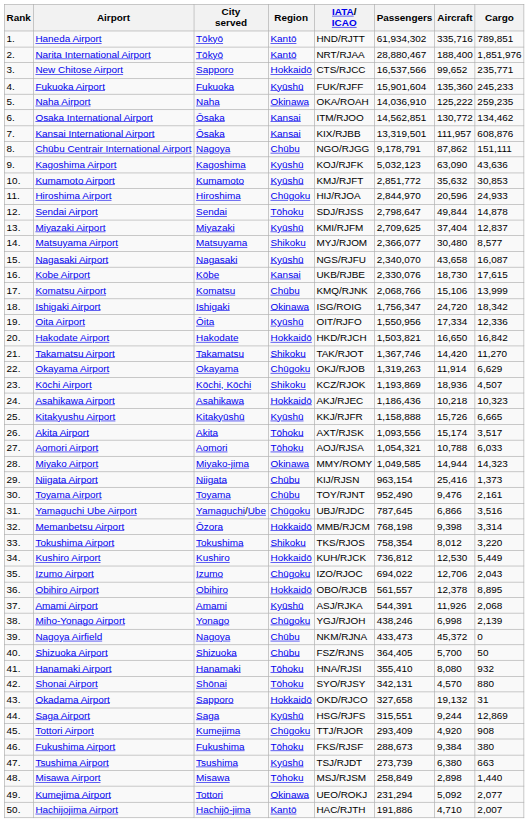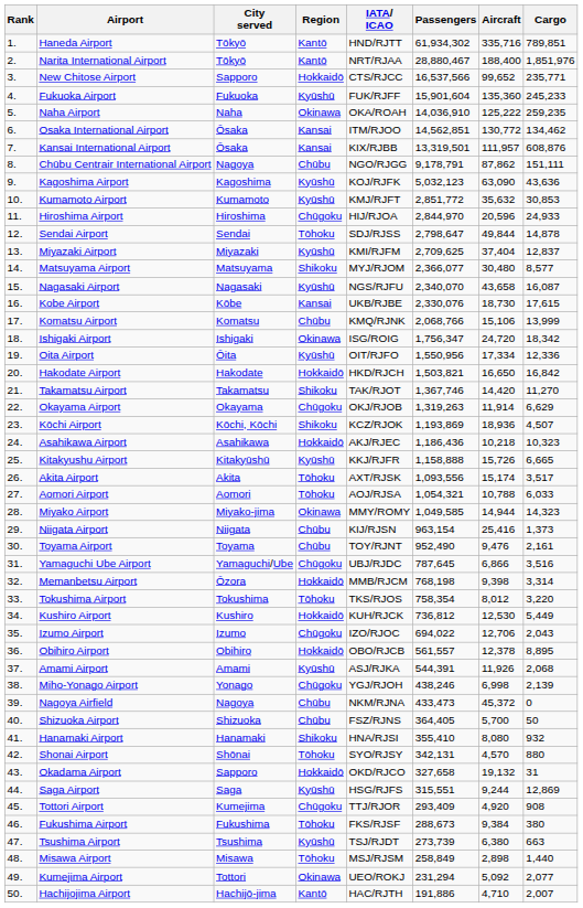 <table class="wikitable sortable">
 <tr>
 <th>Rank</th>
 <th>Airport</th>
 <th>City<br>served</th>
 <th>Region</th>
 <th><a href='#'>IATA</a>/<br><a href='#'>ICAO</a></th>
 <th>Passengers</th>
 <th>Aircraft</th>
 <th>Cargo</th>
 </tr>
 <tr>
 <td>1.</td>
 <td><a href='#'>Haneda Airport</a></td>
 <td><a href='#'>Tōkyō</a></td>
 <td><a href='#'>Kantō</a></td>
 <td>HND/RJTT</td>
 <td>61,934,302</td>
 <td>335,716</td>
 <td>789,851</td>
 </tr>
 <tr>
 <td>2.</td>
 <td><a href='#'>Narita International Airport</a></td>
 <td><a href='#'>Tōkyō</a></td>
 <td><a href='#'>Kantō</a></td>
 <td>NRT/RJAA</td>
 <td>28,880,467</td>
 <td>188,400</td>
 <td>1,851,976</td>
 </tr>
 <tr>
 <td>3.</td>
 <td><a href='#'>New Chitose Airport</a></td>
 <td><a href='#'>Sapporo</a></td>
 <td><a href='#'>Hokkaidō</a></td>
 <td>CTS/RJCC</td>
 <td>16,537,566</td>
 <td>99,652</td>
 <td>235,771</td>
 </tr>
 <tr>
 <td>4.</td>
 <td><a href='#'>Fukuoka Airport</a></td>
 <td><a href='#'>Fukuoka</a></td>
 <td><a href='#'>Kyūshū</a></td>
 <td>FUK/RJFF</td>
 <td>15,901,604</td>
 <td>135,360</td>
 <td>245,233</td>
 </tr>
 <tr>
 <td>5.</td>
 <td><a href='#'>Naha Airport</a></td>
 <td><a href='#'>Naha</a></td>
 <td><a href='#'>Okinawa</a></td>
 <td>OKA/ROAH</td>
 <td>14,036,910</td>
 <td>125,222</td>
 <td>259,235</td>
 </tr>
 <tr>
 <td>6.</td>
 <td><a href='#'>Osaka International Airport</a></td>
 <td><a href='#'>Ōsaka</a></td>
 <td><a href='#'>Kansai</a></td>
 <td>ITM/RJOO</td>
 <td>14,562,851</td>
 <td>130,772</td>
 <td>134,462</td>
 </tr>
 <tr>
 <td>7.</td>
 <td><a href='#'>Kansai International Airport</a></td>
 <td><a href='#'>Ōsaka</a></td>
 <td><a href='#'>Kansai</a></td>
 <td>KIX/RJBB</td>
 <td>13,319,501</td>
 <td>111,957</td>
 <td>608,876</td>
 </tr>
 <tr>
 <td>8.</td>
 <td><a href='#'>Chūbu Centrair International Airport</a></td>
 <td><a href='#'>Nagoya</a></td>
 <td><a href='#'>Chūbu</a></td>
 <td>NGO/RJGG</td>
 <td>9,178,791</td>
 <td>87,862</td>
 <td>151,111</td>
 </tr>
 <tr>
 <td>9.</td>
 <td><a href='#'>Kagoshima Airport</a></td>
 <td><a href='#'>Kagoshima</a></td>
 <td><a href='#'>Kyūshū</a></td>
 <td>KOJ/RJFK</td>
 <td>5,032,123</td>
 <td>63,090</td>
 <td>43,636</td>
 </tr>
 <tr>
 <td>10.</td>
 <td><a href='#'>Kumamoto Airport</a></td>
 <td><a href='#'>Kumamoto</a></td>
 <td><a href='#'>Kyūshū</a></td>
 <td>KMJ/RJFT</td>
 <td>2,851,772</td>
 <td>35,632</td>
 <td>30,853</td>
 </tr>
 <tr>
 <td>11.</td>
 <td><a href='#'>Hiroshima Airport</a></td>
 <td><a href='#'>Hiroshima</a></td>
 <td><a href='#'>Chūgoku</a></td>
 <td>HIJ/RJOA</td>
 <td>2,844,970</td>
 <td>20,596</td>
 <td>24,933</td>
 </tr>
 <tr>
 <td>12.</td>
 <td><a href='#'>Sendai Airport</a></td>
 <td><a href='#'>Sendai</a></td>
 <td><a href='#'>Tōhoku</a></td>
 <td>SDJ/RJSS</td>
 <td>2,798,647</td>
 <td>49,844</td>
 <td>14,878</td>
 </tr>
 <tr>
 <td>13.</td>
 <td><a href='#'>Miyazaki Airport</a></td>
 <td><a href='#'>Miyazaki</a></td>
 <td><a href='#'>Kyūshū</a></td>
 <td>KMI/RJFM</td>
 <td>2,709,625</td>
 <td>37,404</td>
 <td>12,837</td>
 </tr>
 <tr>
 <td>14.</td>
 <td><a href='#'>Matsuyama Airport</a></td>
 <td><a href='#'>Matsuyama</a></td>
 <td><a href='#'>Shikoku</a></td>
 <td>MYJ/RJOM</td>
 <td>2,366,077</td>
 <td>30,480</td>
 <td>8,577</td>
 </tr>
 <tr>
 <td>15.</td>
 <td><a href='#'>Nagasaki Airport</a></td>
 <td><a href='#'>Nagasaki</a></td>
 <td><a href='#'>Kyūshū</a></td>
 <td>NGS/RJFU</td>
 <td>2,340,070</td>
 <td>43,658</td>
 <td>16,087</td>
 </tr>
 <tr>
 <td>16.</td>
 <td><a href='#'>Kobe Airport</a></td>
 <td><a href='#'>Kōbe</a></td>
 <td><a href='#'>Kansai</a></td>
 <td>UKB/RJBE</td>
 <td>2,330,076</td>
 <td>18,730</td>
 <td>17,615</td>
 </tr>
 <tr>
 <td>17.</td>
 <td><a href='#'>Komatsu Airport</a></td>
 <td><a href='#'>Komatsu</a></td>
 <td><a href='#'>Chūbu</a></td>
 <td>KMQ/RJNK</td>
 <td>2,068,766</td>
 <td>15,106</td>
 <td>13,999</td>
 </tr>
 <tr>
 <td>18.</td>
 <td><a href='#'>Ishigaki Airport</a></td>
 <td><a href='#'>Ishigaki</a></td>
 <td><a href='#'>Okinawa</a></td>
 <td>ISG/ROIG</td>
 <td>1,756,347</td>
 <td>24,720</td>
 <td>18,342</td>
 </tr>
 <tr>
 <td>19.</td>
 <td><a href='#'>Oita Airport</a></td>
 <td><a href='#'>Ōita</a></td>
 <td><a href='#'>Kyūshū</a></td>
 <td>OIT/RJFO</td>
 <td>1,550,956</td>
 <td>17,334</td>
 <td>12,336</td>
 </tr>
 <tr>
 <td>20.</td>
 <td><a href='#'>Hakodate Airport</a></td>
 <td><a href='#'>Hakodate</a></td>
 <td><a href='#'>Hokkaidō</a></td>
 <td>HKD/RJCH</td>
 <td>1,503,821</td>
 <td>16,650</td>
 <td>16,842</td>
 </tr>
 <tr>
 <td>21.</td>
 <td><a href='#'>Takamatsu Airport</a></td>
 <td><a href='#'>Takamatsu</a></td>
 <td><a href='#'>Shikoku</a></td>
 <td>TAK/RJOT</td>
 <td>1,367,746</td>
 <td>14,420</td>
 <td>11,270</td>
 </tr>
 <tr>
 <td>22.</td>
 <td><a href='#'>Okayama Airport</a></td>
 <td><a href='#'>Okayama</a></td>
 <td><a href='#'>Chūgoku</a></td>
 <td>OKJ/RJOB</td>
 <td>1,319,263</td>
 <td>11,914</td>
 <td>6,629</td>
 </tr>
 <tr>
 <td>23.</td>
 <td><a href='#'>Kōchi Airport</a></td>
 <td><a href='#'>Kōchi, Kōchi</a></td>
 <td><a href='#'>Shikoku</a></td>
 <td>KCZ/RJOK</td>
 <td>1,193,869</td>
 <td>18,936</td>
 <td>4,507</td>
 </tr>
 <tr>
 <td>24.</td>
 <td><a href='#'>Asahikawa Airport</a></td>
 <td><a href='#'>Asahikawa</a></td>
 <td><a href='#'>Hokkaidō</a></td>
 <td>AKJ/RJEC</td>
 <td>1,186,436</td>
 <td>10,218</td>
 <td>10,323</td>
 </tr>
 <tr>
 <td>25.</td>
 <td><a href='#'>Kitakyushu Airport</a></td>
 <td><a href='#'>Kitakyūshū</a></td>
 <td><a href='#'>Kyūshū</a></td>
 <td>KKJ/RJFR</td>
 <td>1,158,888</td>
 <td>15,726</td>
 <td>6,665</td>
 </tr>
 <tr>
 <td>26.</td>
 <td><a href='#'>Akita Airport</a></td>
 <td><a href='#'>Akita</a></td>
 <td><a href='#'>Tōhoku</a></td>
 <td>AXT/RJSK</td>
 <td>1,093,556</td>
 <td>15,174</td>
 <td>3,517</td>
 </tr>
 <tr>
 <td>27.</td>
 <td><a href='#'>Aomori Airport</a></td>
 <td><a href='#'>Aomori</a></td>
 <td><a href='#'>Tōhoku</a></td>
 <td>AOJ/RJSA</td>
 <td>1,054,321</td>
 <td>10,788</td>
 <td>6,033</td>
 </tr>
 <tr>
 <td>28.</td>
 <td><a href='#'>Miyako Airport</a></td>
 <td><a href='#'>Miyako-jima</a></td>
 <td><a href='#'>Okinawa</a></td>
 <td>MMY/ROMY</td>
 <td>1,049,585</td>
 <td>14,944</td>
 <td>14,323</td>
 </tr>
 <tr>
 <td>29.</td>
 <td><a href='#'>Niigata Airport</a></td>
 <td><a href='#'>Niigata</a></td>
 <td><a href='#'>Chūbu</a></td>
 <td>KIJ/RJSN</td>
 <td>963,154</td>
 <td>25,416</td>
 <td>1,373</td>
 </tr>
 <tr>
 <td>30.</td>
 <td><a href='#'>Toyama Airport</a></td>
 <td><a href='#'>Toyama</a></td>
 <td><a href='#'>Chūbu</a></td>
 <td>TOY/RJNT</td>
 <td>952,490</td>
 <td>9,476</td>
 <td>2,161</td>
 </tr>
 <tr>
 <td>31.</td>
 <td><a href='#'>Yamaguchi Ube Airport</a></td>
 <td><a href='#'>Yamaguchi</a>/<a href='#'>Ube</a></td>
 <td><a href='#'>Chūgoku</a></td>
 <td>UBJ/RJDC</td>
 <td>787,645</td>
 <td>6,866</td>
 <td>3,516</td>
 </tr>
 <tr>
 <td>32.</td>
 <td><a href='#'>Memanbetsu Airport</a></td>
 <td><a href='#'>Ōzora</a></td>
 <td><a href='#'>Hokkaidō</a></td>
 <td>MMB/RJCM</td>
 <td>768,198</td>
 <td>9,398</td>
 <td>3,314</td>
 </tr>
 <tr>
 <td>33.</td>
 <td><a href='#'>Tokushima Airport</a></td>
 <td><a href='#'>Tokushima</a></td>
-<td><a href='#'>Shikoku</a></td>
+<td><a href='#'>Tōhoku</a></td>
 <td>TKS/RJOS</td>
 <td>758,354</td>
 <td>8,012</td>
 <td>3,220</td>
 </tr>
 <tr>
 <td>34.</td>
 <td><a href='#'>Kushiro Airport</a></td>
 <td><a href='#'>Kushiro</a></td>
 <td><a href='#'>Hokkaidō</a></td>
 <td>KUH/RJCK</td>
 <td>736,812</td>
 <td>12,530</td>
 <td>5,449</td>
 </tr>
 <tr>
 <td>35.</td>
 <td><a href='#'>Izumo Airport</a></td>
 <td><a href='#'>Izumo</a></td>
 <td><a href='#'>Chūgoku</a></td>
 <td>IZO/RJOC</td>
 <td>694,022</td>
 <td>12,706</td>
 <td>2,043</td>
 </tr>
 <tr>
 <td>36.</td>
 <td><a href='#'>Obihiro Airport</a></td>
 <td><a href='#'>Obihiro</a></td>
 <td><a href='#'>Hokkaidō</a></td>
 <td>OBO/RJCB</td>
 <td>561,557</td>
 <td>12,378</td>
 <td>8,895</td>
 </tr>
 <tr>
 <td>37.</td>
 <td><a href='#'>Amami Airport</a></td>
 <td><a href='#'>Amami</a></td>
 <td><a href='#'>Kyūshū</a></td>
 <td>ASJ/RJKA</td>
 <td>544,391</td>
 <td>11,926</td>
 <td>2,068</td>
 </tr>
 <tr>
 <td>38.</td>
 <td><a href='#'>Miho-Yonago Airport</a></td>
 <td><a href='#'>Yonago</a></td>
 <td><a href='#'>Chūgoku</a></td>
 <td>YGJ/RJOH</td>
 <td>438,246</td>
 <td>6,998</td>
 <td>2,139</td>
 </tr>
 <tr>
 <td>39.</td>
 <td><a href='#'>Nagoya Airfield</a></td>
 <td><a href='#'>Nagoya</a></td>
 <td><a href='#'>Chūbu</a></td>
 <td>NKM/RJNA</td>
 <td>433,473</td>
 <td>45,372</td>
 <td>0</td>
 </tr>
 <tr>
 <td>40.</td>
 <td><a href='#'>Shizuoka Airport</a></td>
 <td><a href='#'>Shizuoka</a></td>
 <td><a href='#'>Chūbu</a></td>
 <td>FSZ/RJNS</td>
 <td>364,405</td>
 <td>5,700</td>
 <td>50</td>
 </tr>
 <tr>
 <td>41.</td>
 <td><a href='#'>Hanamaki Airport</a></td>
 <td><a href='#'>Hanamaki</a></td>
-<td><a href='#'>Tōhoku</a></td>
+<td><a href='#'>Shikoku</a></td>
 <td>HNA/RJSI</td>
 <td>355,410</td>
 <td>8,080</td>
 <td>932</td>
 </tr>
 <tr>
 <td>42.</td>
 <td><a href='#'>Shonai Airport</a></td>
 <td><a href='#'>Shōnai</a></td>
 <td><a href='#'>Tōhoku</a></td>
 <td>SYO/RJSY</td>
 <td>342,131</td>
 <td>4,570</td>
 <td>880</td>
 </tr>
 <tr>
 <td>43.</td>
 <td><a href='#'>Okadama Airport</a></td>
 <td><a href='#'>Sapporo</a></td>
 <td><a href='#'>Hokkaidō</a></td>
 <td>OKD/RJCO</td>
 <td>327,658</td>
 <td>19,132</td>
 <td>31</td>
 </tr>
 <tr>
 <td>44.</td>
 <td><a href='#'>Saga Airport</a></td>
 <td><a href='#'>Saga</a></td>
 <td><a href='#'>Kyūshū</a></td>
 <td>HSG/RJFS</td>
 <td>315,551</td>
 <td>9,244</td>
 <td>12,869</td>
 </tr>
 <tr>
 <td>45.</td>
 <td><a href='#'>Tottori Airport</a></td>
 <td><a href='#'>Kumejima</a></td>
 <td><a href='#'>Chūgoku</a></td>
 <td>TTJ/RJOR</td>
 <td>293,409</td>
 <td>4,920</td>
 <td>908</td>
 </tr>
 <tr>
 <td>46.</td>
 <td><a href='#'>Fukushima Airport</a></td>
 <td><a href='#'>Fukushima</a></td>
 <td><a href='#'>Tōhoku</a></td>
 <td>FKS/RJSF</td>
 <td>288,673</td>
 <td>9,384</td>
 <td>380</td>
 </tr>
 <tr>
 <td>47.</td>
 <td><a href='#'>Tsushima Airport</a></td>
 <td><a href='#'>Tsushima</a></td>
 <td><a href='#'>Kyūshū</a></td>
 <td>TSJ/RJDT</td>
 <td>273,739</td>
 <td>6,380</td>
 <td>663</td>
 </tr>
 <tr>
 <td>48.</td>
 <td><a href='#'>Misawa Airport</a></td>
 <td><a href='#'>Misawa</a></td>
 <td><a href='#'>Tōhoku</a></td>
 <td>MSJ/RJSM</td>
 <td>258,849</td>
 <td>2,898</td>
 <td>1,440</td>
 </tr>
 <tr>
 <td>49.</td>
 <td><a href='#'>Kumejima Airport</a></td>
 <td><a href='#'>Tottori</a></td>
 <td><a href='#'>Okinawa</a></td>
 <td>UEO/ROKJ</td>
 <td>231,294</td>
 <td>5,092</td>
 <td>2,077</td>
 </tr>
 <tr>
 <td>50.</td>
 <td><a href='#'>Hachijojima Airport</a></td>
 <td><a href='#'>Hachijō-jima</a></td>
 <td><a href='#'>Kantō</a></td>
 <td>HAC/RJTH</td>
 <td>191,886</td>
 <td>4,710</td>
 <td>2,007</td>
 </tr>
 </table>
